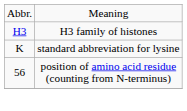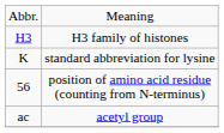 <table class="wikitable" style="text-align:center">
 <tr>
 <td>Abbr.</td>
 <td>Meaning</td>
 </tr>
 <tr>
 <td><a href='#'>H3</a></td>
 <td>H3 family of histones</td>
 </tr>
 <tr>
 <td>K</td>
 <td>standard abbreviation for lysine</td>
 </tr>
 <tr>
 <td>56</td>
 <td>position of <a href='#'>amino acid residue</a> <br>(counting from N-terminus)</td>
 </tr>
 <tr>
+<td>ac</td>
+<td><a href='#'>acetyl group</a></td>
+</tr>
+<tr>
 </tr>
 </table>
